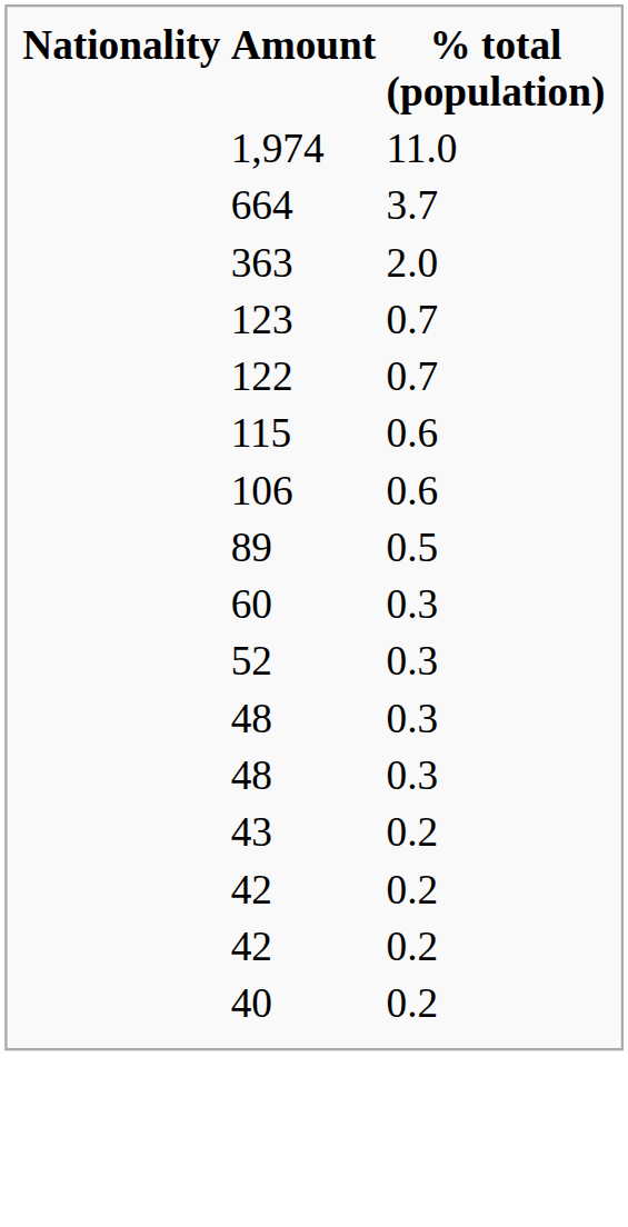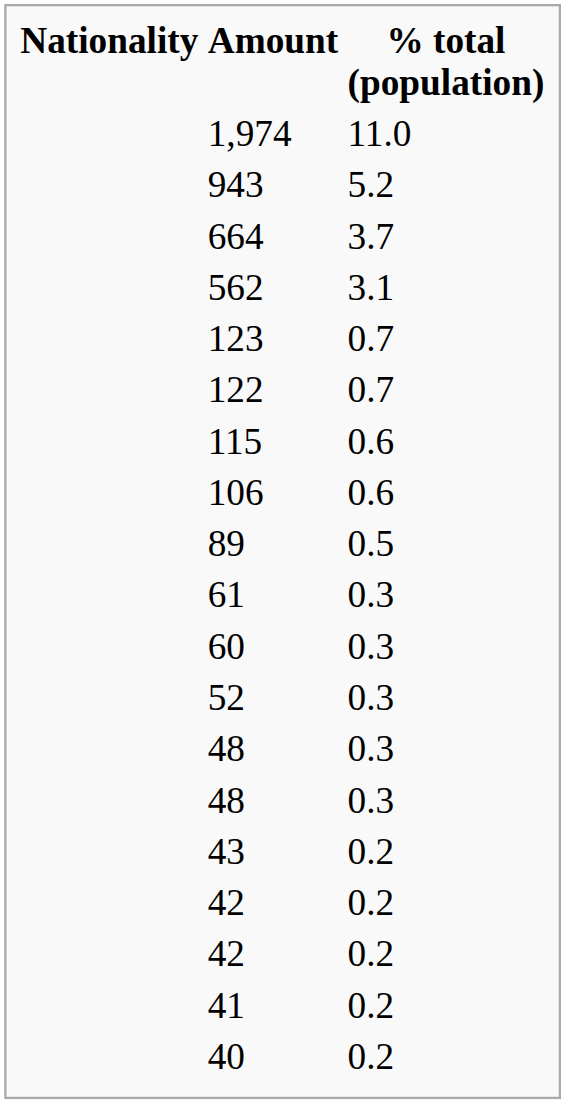 <table class="infobox" style="float:right;">
 <tr \>
 <th>Nationality</th>
 <th>Amount</th>
 <th>% total<br>(population)</th>
 </tr>
 <tr>
 <td></td>
 <td>1,974</td>
 <td>11.0</td>
 </tr>
 <tr>
 <td></td>
+<td>943</td>
+<td>5.2</td>
+</tr>
+<tr>
+<td></td>
 <td>664</td>
 <td>3.7</td>
 </tr>
 <tr>
 <td></td>
-<td>363</td>
-<td>2.0</td>
+<td>562</td>
+<td>3.1</td>
 </tr>
 <tr>
 <td></td>
 <td>123</td>
 <td>0.7</td>
 </tr>
 <tr>
 <td></td>
 <td>122</td>
 <td>0.7</td>
 </tr>
 <tr>
 <td></td>
 <td>115</td>
 <td>0.6</td>
 </tr>
 <tr>
 <td></td>
 <td>106</td>
 <td>0.6</td>
 </tr>
 <tr>
 <td></td>
 <td>89</td>
 <td>0.5</td>
+</tr>
+<tr>
+<td></td>
+<td>61</td>
+<td>0.3</td>
 </tr>
 <tr>
 <td></td>
 <td>60</td>
 <td>0.3</td>
 </tr>
 <tr>
 <td></td>
 <td>52</td>
 <td>0.3</td>
 </tr>
 <tr>
 <td></td>
 <td>48</td>
 <td>0.3</td>
 </tr>
 <tr>
 <td></td>
 <td>48</td>
 <td>0.3</td>
 </tr>
 <tr>
 <td></td>
 <td>43</td>
 <td>0.2</td>
 </tr>
 <tr>
 <td></td>
 <td>42</td>
 <td>0.2</td>
 </tr>
 <tr>
 <td></td>
 <td>42</td>
 <td>0.2</td>
 </tr>
 <tr>
 <td></td>
+<td>41</td>
+<td>0.2</td>
+</tr>
+<tr>
+<td></td>
 <td>40</td>
 <td>0.2</td>
 </tr>
 <tr>
 </tr>
 </table>
